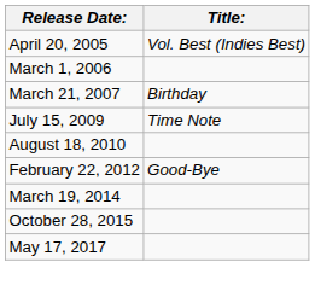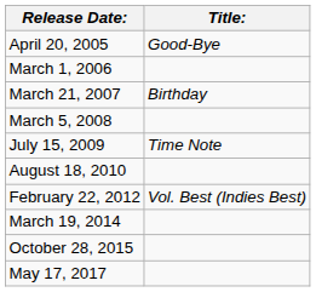 <table class="wikitable">
 <tr>
 <th rowspan="1"><em>Release Date:</em></th>
 <th rowspan="1"><em>Title:</em></th>
 </tr>
 <tr>
 <td>April 20, 2005</td>
-<td><em>Vol. Best (Indies Best)</em></td>
+<td><em>Good-Bye</em></td>
 </tr>
 <tr>
 <td>March 1, 2006</td>
 <td></td>
 </tr>
 <tr>
 <td>March 21, 2007</td>
 <td><em>Birthday</em></td>
+</tr>
+<tr>
+<td>March 5, 2008</td>
+<td></td>
 </tr>
 <tr>
 <td>July 15, 2009</td>
 <td><em>Time Note</em></td>
 </tr>
 <tr>
 <td>August 18, 2010</td>
 <td></td>
 </tr>
 <tr>
 <td>February 22, 2012</td>
-<td><em>Good-Bye</em></td>
+<td><em>Vol. Best (Indies Best)</em></td>
 </tr>
 <tr>
 <td>March 19, 2014</td>
 <td></td>
 </tr>
 <tr>
 <td>October 28, 2015</td>
 <td></td>
 </tr>
 <tr>
 <td>May 17, 2017</td>
 <td></td>
 </tr>
 </table>
